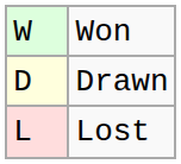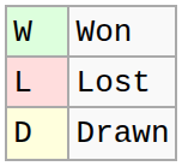 <table class="wikitable">
 <tr>
 <td style="width:20px; background:#DDFFDD;">W</td>
 <td>Won</td>
 </tr>
 <tr>
+<td style="width:20px; background:#FFDDDD;">L</td>
+<td>Lost</td>
+</tr>
+<tr>
 <td style="width:20px; background:#FFFFDD;">D</td>
 <td>Drawn</td>
 </tr>
-<tr>
-<td style="width:20px; background:#FFDDDD;">L</td>
-<td>Lost</td>
-</tr>
 </table>
